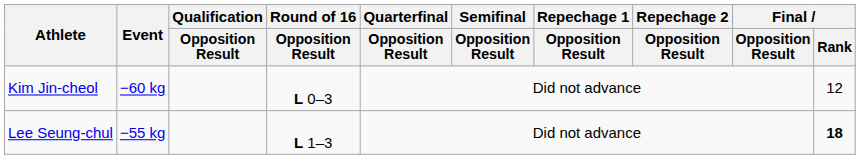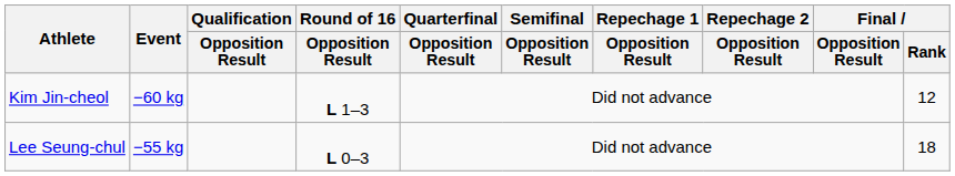 <table class="wikitable" style="font-size:90%">
 <tr>
 <th rowspan=2>Athlete</th>
 <th rowspan=2>Event</th>
 <th>Qualification</th>
 <th>Round of 16</th>
 <th>Quarterfinal</th>
 <th>Semifinal</th>
 <th>Repechage 1</th>
 <th>Repechage 2</th>
 <th colspan=2>Final / </th>
 </tr>
 <tr style="font-size: 95%">
 <th>Opposition<br>Result</th>
 <th>Opposition<br>Result</th>
 <th>Opposition<br>Result</th>
 <th>Opposition<br>Result</th>
 <th>Opposition<br>Result</th>
 <th>Opposition<br>Result</th>
 <th>Opposition<br>Result</th>
 <th>Rank</th>
 </tr>
 <tr align=center>
 <td align=left><a href='#'>Kim Jin-cheol</a></td>
 <td align=left><a href='#'>−60 kg</a></td>
 <td></td>
-<td><br><strong>L</strong> 0–3 <sup></sup></td>
+<td><br><strong>L</strong> 1–3 <sup></sup></td>
 <td colspan=5>Did not advance</td>
 <td>12</td>
 </tr>
 <tr align=center>
 <td align=left><a href='#'>Lee Seung-chul</a></td>
 <td align=left><a href='#'>−55 kg</a></td>
 <td></td>
-<td><br><strong>L</strong> 1–3 <sup></sup></td>
+<td><br><strong>L</strong> 0–3 <sup></sup></td>
 <td colspan=5>Did not advance</td>
-<td><strong>18</strong></td>
+<td>18</td>
 </tr>
 </table>
